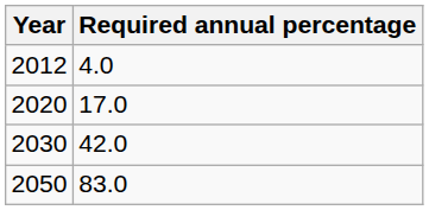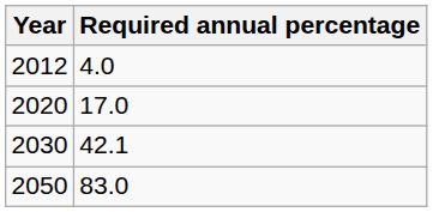 <table class="wikitable">
 <tr>
 <th>Year</th>
 <th>Required annual percentage</th>
 </tr>
 <tr>
 <td>2012</td>
 <td>4.0</td>
 </tr>
 <tr>
 <td>2020</td>
 <td>17.0</td>
 </tr>
 <tr>
 <td>2030</td>
-<td>42.0</td>
+<td>42.1</td>
 </tr>
 <tr>
 <td>2050</td>
 <td>83.0</td>
 </tr>
 </table>
